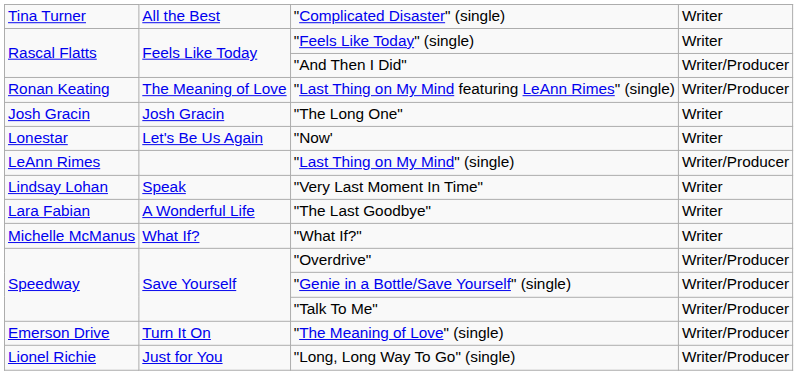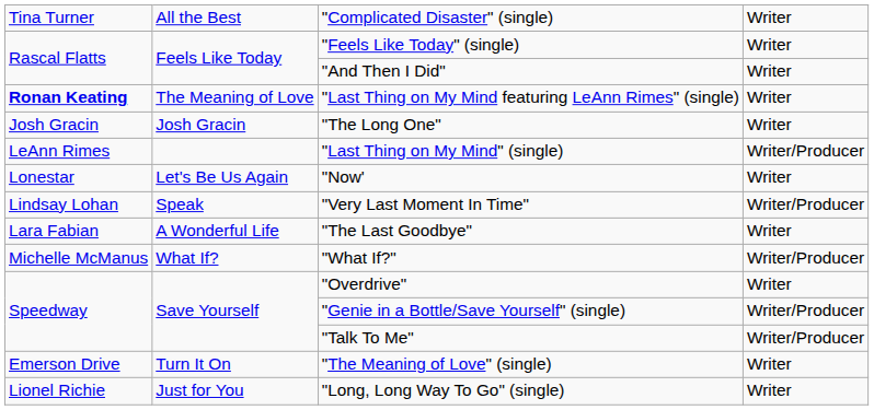 <table class="wikitable">
 <tr>
 <td><a href='#'>Tina Turner</a></td>
 <td><a href='#'>All the Best</a></td>
 <td>"<a href='#'>Complicated Disaster</a>" (single)</td>
 <td>Writer</td>
 </tr>
 <tr>
 <td rowspan="2"><a href='#'>Rascal Flatts</a></td>
 <td rowspan="2"><a href='#'>Feels Like Today</a></td>
 <td>"<a href='#'>Feels Like Today</a>" (single)</td>
 <td>Writer</td>
 </tr>
 <tr>
 <td>"And Then I Did"</td>
-<td>Writer/Producer</td>
+<td>Writer</td>
 </tr>
 <tr>
-<td><a href='#'>Ronan Keating</a></td>
+<td><strong><a href='#'>Ronan Keating</a></strong></td>
 <td><a href='#'>The Meaning of Love</a></td>
 <td>"<a href='#'>Last Thing on My Mind</a> featuring <a href='#'>LeAnn Rimes</a>" (single)</td>
-<td>Writer/Producer</td>
+<td>Writer</td>
 </tr>
 <tr>
 <td><a href='#'>Josh Gracin</a></td>
 <td><a href='#'>Josh Gracin</a></td>
 <td>"The Long One"</td>
-<td>Writer</td>
-</tr>
-<tr>
-<td><a href='#'>Lonestar</a></td>
-<td><a href='#'>Let's Be Us Again</a></td>
-<td>"Now'</td>
 <td>Writer</td>
 </tr>
 <tr>
 <td><a href='#'>LeAnn Rimes</a></td>
 <td></td>
 <td>"<a href='#'>Last Thing on My Mind</a>" (single)</td>
 <td>Writer/Producer</td>
 </tr>
 <tr>
+<td><a href='#'>Lonestar</a></td>
+<td><a href='#'>Let's Be Us Again</a></td>
+<td>"Now'</td>
+<td>Writer</td>
+</tr>
+<tr>
 <td><a href='#'>Lindsay Lohan</a></td>
 <td><a href='#'>Speak</a></td>
 <td>"Very Last Moment In Time"</td>
-<td>Writer</td>
+<td>Writer/Producer</td>
 </tr>
 <tr>
 <td><a href='#'>Lara Fabian</a></td>
 <td><a href='#'>A Wonderful Life</a></td>
 <td>"The Last Goodbye"</td>
 <td>Writer</td>
 </tr>
 <tr>
 <td><a href='#'>Michelle McManus</a></td>
 <td><a href='#'>What If?</a></td>
 <td>"What If?"</td>
-<td>Writer</td>
+<td>Writer/Producer</td>
 </tr>
 <tr>
 <td rowspan="3"><a href='#'>Speedway</a></td>
 <td rowspan="3"><a href='#'>Save Yourself</a></td>
 <td>"Overdrive"</td>
-<td>Writer/Producer</td>
+<td>Writer</td>
 </tr>
 <tr>
 <td>"<a href='#'>Genie in a Bottle/Save Yourself</a>" (single)</td>
 <td>Writer/Producer</td>
 </tr>
 <tr>
 <td>"Talk To Me"</td>
 <td>Writer/Producer</td>
 </tr>
 <tr>
 <td><a href='#'>Emerson Drive</a></td>
 <td><a href='#'>Turn It On</a></td>
 <td>"<a href='#'>The Meaning of Love</a>" (single)</td>
-<td>Writer/Producer</td>
+<td>Writer</td>
 </tr>
 <tr>
 <td><a href='#'>Lionel Richie</a></td>
 <td><a href='#'>Just for You</a></td>
 <td>"Long, Long Way To Go" (single)</td>
-<td>Writer/Producer</td>
+<td>Writer</td>
 </tr>
 </table>
